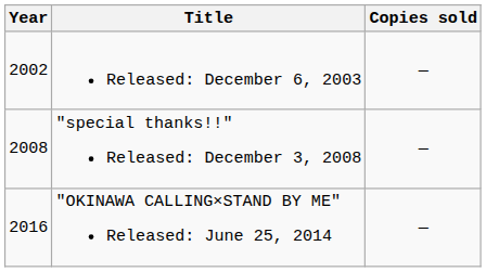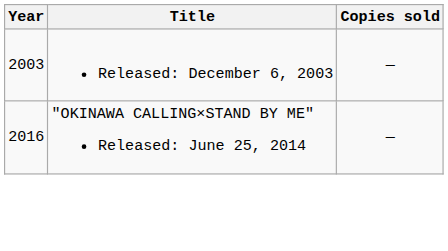 <table class="wikitable">
 <tr>
 <th>Year</th>
 <th>Title</th>
 <th>Copies sold</th>
 </tr>
 <tr>
-<td>2002</td>
+<td>2003</td>
 <td><br><ul><li>Released: December 6, 2003</li></ul></td>
-<td align="center">—</td>
-</tr>
-<tr>
-<td>2008</td>
-<td>"special thanks!!"<br><ul><li>Released: December 3, 2008</li></ul></td>
 <td align="center">—</td>
 </tr>
 <tr>
 <td>2016</td>
 <td>"OKINAWA CALLING×STAND BY ME"<br><ul><li>Released: June 25, 2014</li></ul></td>
 <td align="center">—</td>
 </tr>
 </table>
